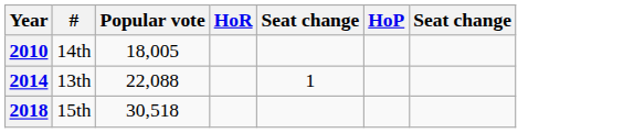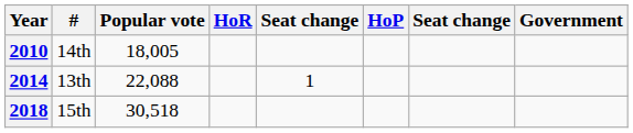 <table class="wikitable" style="text-align: center;">
 <tr>
 <th>Year</th>
 <th>#</th>
 <th>Popular vote</th>
 <th><a href='#'>HoR</a></th>
 <th>Seat change</th>
 <th><a href='#'>HoP</a></th>
 <th>Seat change</th>
+<th>Government</th>
 </tr>
 <tr>
 <th><a href='#'>2010</a></th>
 <td>14th</td>
 <td align=center>18,005</td>
+<td></td>
 <td></td>
 <td></td>
 <td></td>
 <td></td>
 </tr>
 <tr>
 <th><a href='#'>2014</a></th>
 <td>13th</td>
 <td align=center>22,088</td>
 <td></td>
 <td> 1</td>
 <td></td>
 <td></td>
+<td></td>
 </tr>
 <tr>
 <th><a href='#'>2018</a></th>
 <td>15th</td>
 <td align=center>30,518</td>
 <td></td>
 <td></td>
 <td></td>
 <td></td>
+<td></td>
 </tr>
 </table>
